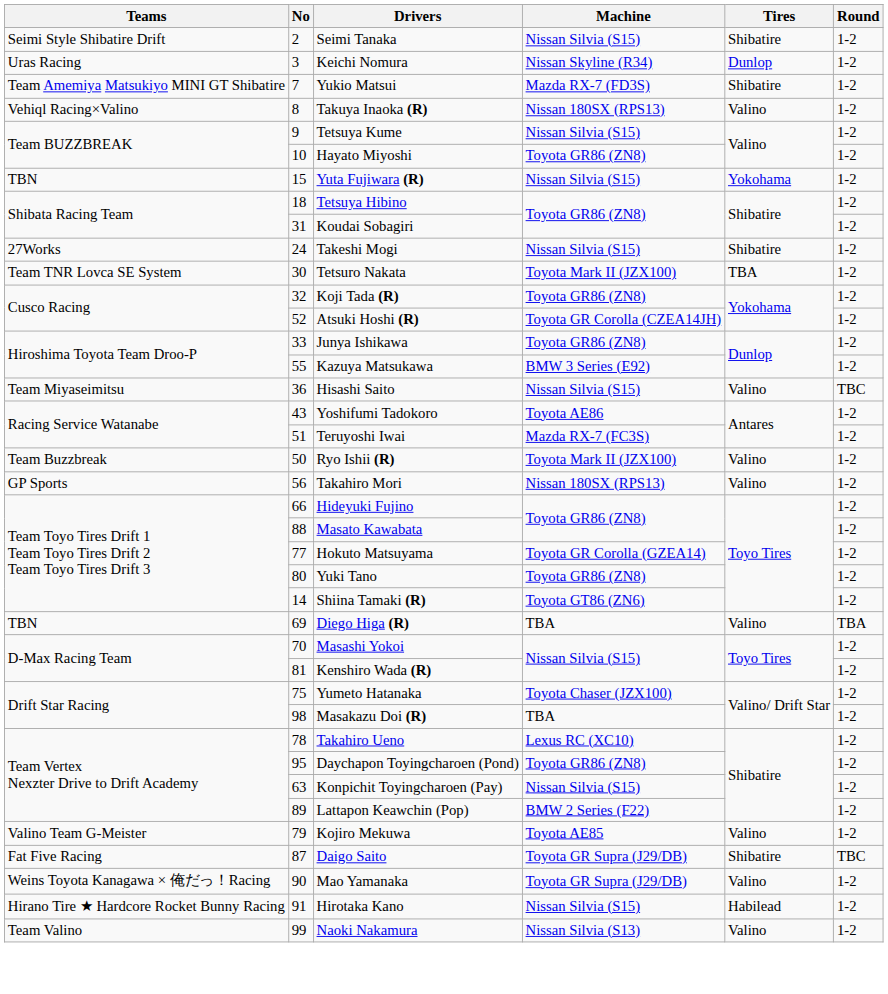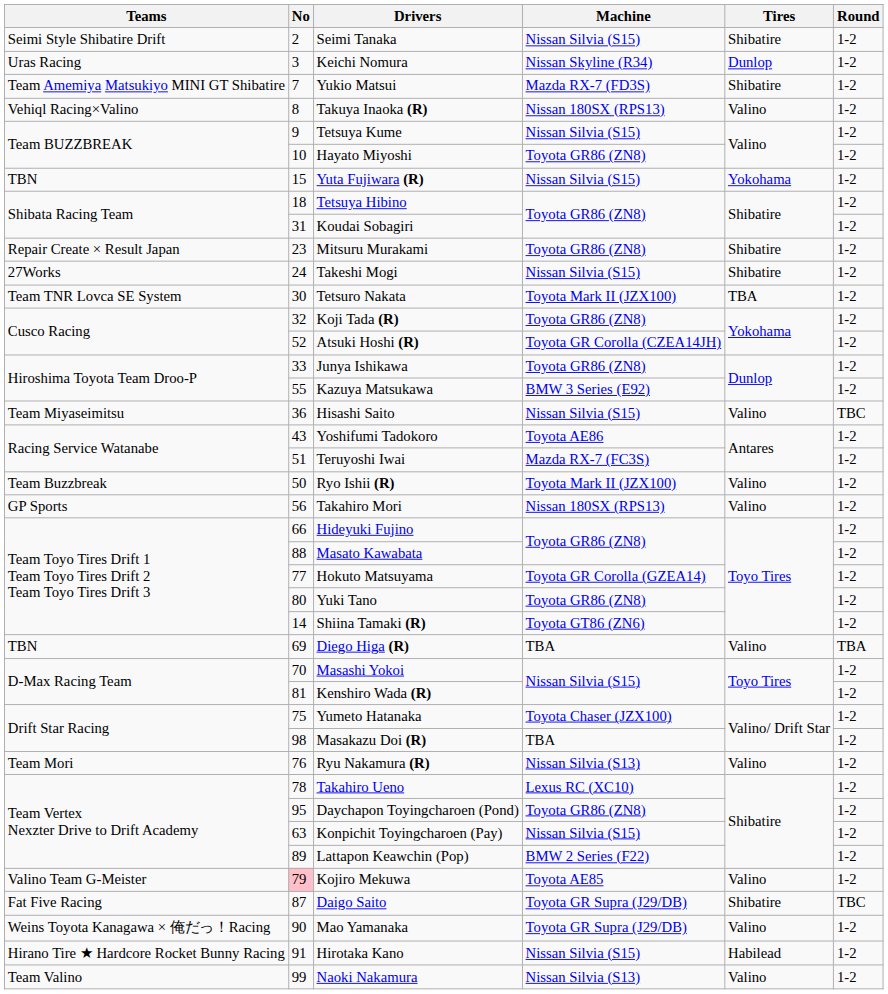 <table class="wikitable">
 <tr>
 <th>Teams</th>
 <th>No</th>
 <th>Drivers</th>
 <th>Machine</th>
 <th>Tires</th>
 <th>Round</th>
 </tr>
 <tr>
 <td>Seimi Style Shibatire Drift</td>
 <td>2</td>
 <td> Seimi Tanaka</td>
 <td><a href='#'>Nissan Silvia (S15)</a></td>
 <td>Shibatire</td>
 <td>1-2</td>
 </tr>
 <tr>
 <td>Uras Racing</td>
 <td>3</td>
 <td> Keichi Nomura</td>
 <td><a href='#'>Nissan Skyline (R34)</a></td>
 <td><a href='#'>Dunlop</a></td>
 <td>1-2</td>
 </tr>
 <tr>
 <td>Team <a href='#'>Amemiya</a> <a href='#'>Matsukiyo</a> MINI GT Shibatire</td>
 <td>7</td>
 <td> Yukio Matsui</td>
 <td><a href='#'>Mazda RX-7 (FD3S)</a></td>
 <td>Shibatire</td>
 <td>1-2</td>
 </tr>
 <tr>
 <td>Vehiql Racing×Valino</td>
 <td>8</td>
 <td> Takuya Inaoka <strong>(R)</strong></td>
 <td><a href='#'>Nissan 180SX (RPS13)</a></td>
 <td>Valino</td>
 <td>1-2</td>
 </tr>
 <tr>
 <td rowspan="2">Team BUZZBREAK</td>
 <td>9</td>
 <td> Tetsuya Kume</td>
 <td><a href='#'>Nissan Silvia (S15)</a></td>
 <td rowspan="2">Valino</td>
 <td>1-2</td>
 </tr>
 <tr>
 <td>10</td>
 <td> Hayato Miyoshi</td>
 <td><a href='#'>Toyota GR86 (ZN8)</a></td>
 <td>1-2</td>
 </tr>
 <tr>
 <td>TBN</td>
 <td>15</td>
 <td> <a href='#'>Yuta Fujiwara</a> <strong>(R)</strong></td>
 <td><a href='#'>Nissan Silvia (S15)</a></td>
 <td><a href='#'>Yokohama</a></td>
 <td>1-2</td>
 </tr>
 <tr>
 <td rowspan="2">Shibata Racing Team</td>
 <td>18</td>
 <td> <a href='#'>Tetsuya Hibino</a></td>
 <td rowspan="2"><a href='#'>Toyota GR86 (ZN8)</a></td>
 <td rowspan="2">Shibatire</td>
 <td>1-2</td>
 </tr>
 <tr>
 <td>31</td>
 <td> Koudai Sobagiri</td>
+<td>1-2</td>
+</tr>
+<tr>
+<td>Repair Create × Result Japan</td>
+<td>23</td>
+<td> Mitsuru Murakami</td>
+<td><a href='#'>Toyota GR86 (ZN8)</a></td>
+<td>Shibatire</td>
 <td>1-2</td>
 </tr>
 <tr>
 <td>27Works</td>
 <td>24</td>
 <td> Takeshi Mogi</td>
 <td><a href='#'>Nissan Silvia (S15)</a></td>
 <td>Shibatire</td>
 <td>1-2</td>
 </tr>
 <tr>
 <td>Team TNR Lovca SE System</td>
 <td>30</td>
 <td> Tetsuro Nakata</td>
 <td><a href='#'>Toyota Mark II (JZX100)</a></td>
 <td>TBA</td>
 <td>1-2</td>
 </tr>
 <tr>
 <td rowspan="2">Cusco Racing</td>
 <td>32</td>
 <td> Koji Tada <strong>(R)</strong></td>
 <td><a href='#'>Toyota GR86 (ZN8)</a></td>
 <td rowspan="2"><a href='#'>Yokohama</a></td>
 <td>1-2</td>
 </tr>
 <tr>
 <td>52</td>
 <td> Atsuki Hoshi <strong>(R)</strong></td>
 <td><a href='#'>Toyota GR Corolla (CZEA14JH)</a></td>
 <td>1-2</td>
 </tr>
 <tr>
 <td rowspan="2">Hiroshima Toyota Team Droo-P</td>
 <td>33</td>
 <td> Junya Ishikawa</td>
 <td><a href='#'>Toyota GR86 (ZN8)</a></td>
 <td rowspan="2"><a href='#'>Dunlop</a></td>
 <td>1-2</td>
 </tr>
 <tr>
 <td>55</td>
 <td> Kazuya Matsukawa</td>
 <td><a href='#'>BMW 3 Series (E92)</a></td>
 <td>1-2</td>
 </tr>
 <tr>
 <td>Team Miyaseimitsu</td>
 <td>36</td>
 <td> Hisashi Saito</td>
 <td><a href='#'>Nissan Silvia (S15)</a></td>
 <td>Valino</td>
 <td>TBC</td>
 </tr>
 <tr>
 <td rowspan="2">Racing Service Watanabe</td>
 <td>43</td>
 <td> Yoshifumi Tadokoro</td>
 <td><a href='#'>Toyota AE86</a></td>
 <td rowspan="2">Antares</td>
 <td>1-2</td>
 </tr>
 <tr>
 <td>51</td>
 <td> Teruyoshi Iwai</td>
 <td><a href='#'>Mazda RX-7 (FC3S)</a></td>
 <td>1-2</td>
 </tr>
 <tr>
 <td>Team Buzzbreak</td>
 <td>50</td>
 <td> Ryo Ishii <strong>(R)</strong></td>
 <td><a href='#'>Toyota Mark II (JZX100)</a></td>
 <td>Valino</td>
 <td>1-2</td>
 </tr>
 <tr>
 <td>GP Sports</td>
 <td>56</td>
 <td> Takahiro Mori</td>
 <td><a href='#'>Nissan 180SX (RPS13)</a></td>
 <td>Valino</td>
 <td>1-2</td>
 </tr>
 <tr>
 <td rowspan="5">Team Toyo Tires Drift 1<br>Team Toyo Tires Drift 2<br>Team Toyo Tires Drift 3</td>
 <td>66</td>
 <td> <a href='#'>Hideyuki Fujino</a></td>
 <td rowspan="2"><a href='#'>Toyota GR86 (ZN8)</a></td>
 <td rowspan="5"><a href='#'>Toyo Tires</a></td>
 <td>1-2</td>
 </tr>
 <tr>
 <td>88</td>
 <td> <a href='#'>Masato Kawabata</a></td>
 <td>1-2</td>
 </tr>
 <tr>
 <td>77</td>
 <td> Hokuto Matsuyama</td>
 <td><a href='#'>Toyota GR Corolla (GZEA14)</a></td>
 <td>1-2</td>
 </tr>
 <tr>
 <td>80</td>
 <td> Yuki Tano</td>
 <td><a href='#'>Toyota GR86 (ZN8)</a></td>
 <td>1-2</td>
 </tr>
 <tr>
 <td>14</td>
 <td> Shiina Tamaki <strong>(R)</strong></td>
 <td><a href='#'>Toyota GT86 (ZN6)</a></td>
 <td>1-2</td>
 </tr>
 <tr>
 <td>TBN</td>
 <td>69</td>
 <td> <a href='#'>Diego Higa</a> <strong>(R)</strong></td>
 <td>TBA</td>
 <td>Valino</td>
 <td>TBA</td>
 </tr>
 <tr>
 <td rowspan="2">D-Max Racing Team</td>
 <td>70</td>
 <td> <a href='#'>Masashi Yokoi</a></td>
 <td rowspan="2"><a href='#'>Nissan Silvia (S15)</a></td>
 <td rowspan="2"><a href='#'>Toyo Tires</a></td>
 <td>1-2</td>
 </tr>
 <tr>
 <td>81</td>
 <td> Kenshiro Wada <strong>(R)</strong></td>
 <td>1-2</td>
 </tr>
 <tr>
 <td rowspan="2">Drift Star Racing</td>
 <td>75</td>
 <td> Yumeto Hatanaka</td>
 <td><a href='#'>Toyota Chaser (JZX100)</a></td>
 <td rowspan="2">Valino/ Drift Star</td>
 <td>1-2</td>
 </tr>
 <tr>
 <td>98</td>
 <td> Masakazu Doi <strong>(R)</strong></td>
 <td>TBA</td>
 <td>1-2</td>
 </tr>
 <tr>
+<td>Team Mori</td>
+<td>76</td>
+<td> Ryu Nakamura <strong>(R)</strong></td>
+<td><a href='#'>Nissan Silvia (S13)</a></td>
+<td>Valino</td>
+<td>1-2</td>
+</tr>
+<tr>
 <td rowspan="4">Team Vertex<br>Nexzter Drive to Drift Academy</td>
 <td>78</td>
 <td> <a href='#'>Takahiro Ueno</a></td>
 <td><a href='#'>Lexus RC (XC10)</a></td>
 <td rowspan="4">Shibatire</td>
 <td>1-2</td>
 </tr>
 <tr>
 <td>95</td>
 <td> Daychapon Toyingcharoen (Pond)</td>
 <td><a href='#'>Toyota GR86 (ZN8)</a></td>
 <td>1-2</td>
 </tr>
 <tr>
 <td>63</td>
 <td> Konpichit Toyingcharoen (Pay)</td>
 <td><a href='#'>Nissan Silvia (S15)</a></td>
 <td>1-2</td>
 </tr>
 <tr>
 <td>89</td>
 <td> Lattapon Keawchin (Pop)</td>
 <td><a href='#'>BMW 2 Series (F22)</a></td>
 <td>1-2</td>
 </tr>
 <tr>
 <td>Valino Team G-Meister</td>
-<td>79</td>
+<td style="background: pink;">79</td>
 <td> Kojiro Mekuwa</td>
 <td><a href='#'>Toyota AE85</a></td>
 <td>Valino</td>
 <td>1-2</td>
 </tr>
 <tr>
 <td>Fat Five Racing</td>
 <td>87</td>
 <td> <a href='#'>Daigo Saito</a></td>
 <td><a href='#'>Toyota GR Supra (J29/DB)</a></td>
 <td>Shibatire</td>
 <td>TBC</td>
 </tr>
 <tr>
 <td>Weins Toyota Kanagawa × 俺だっ！Racing</td>
 <td>90</td>
 <td> Mao Yamanaka</td>
 <td><a href='#'>Toyota GR Supra (J29/DB)</a></td>
 <td>Valino</td>
 <td>1-2</td>
 </tr>
 <tr>
 <td>Hirano Tire ★ Hardcore Rocket Bunny Racing</td>
 <td>91</td>
 <td> Hirotaka Kano</td>
 <td><a href='#'>Nissan Silvia (S15)</a></td>
 <td>Habilead</td>
 <td>1-2</td>
 </tr>
 <tr>
 <td>Team Valino</td>
 <td>99</td>
 <td> <a href='#'>Naoki Nakamura</a></td>
 <td><a href='#'>Nissan Silvia (S13)</a></td>
 <td>Valino</td>
 <td>1-2</td>
 </tr>
 </table>
